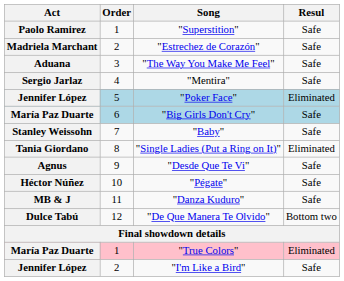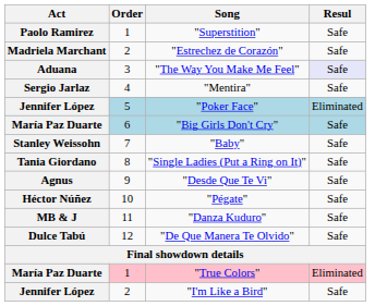 <table class="wikitable plainrowheaders" style="text-align:center">
 <tr>
 <th>Act</th>
 <th>Order</th>
 <th>Song</th>
 <th>Resul</th>
 </tr>
 <tr>
 <th>Paolo Ramirez</th>
 <td>1</td>
 <td>"<a href='#'>Superstition</a>"</td>
 <td>Safe</td>
 </tr>
 <tr>
 <th>Madriela Marchant</th>
 <td>2</td>
 <td>"<a href='#'>Estrechez de Corazón</a>"</td>
 <td>Safe</td>
 </tr>
 <tr>
 <th>Aduana</th>
 <td>3</td>
 <td>"<a href='#'>The Way You Make Me Feel</a>"</td>
-<td>Safe</td>
+<td style="background: lavender;">Safe</td>
 </tr>
 <tr>
 <th>Sergio Jarlaz</th>
 <td>4</td>
 <td>"Mentira"</td>
 <td>Safe</td>
 </tr>
 <tr bgcolor="lightblue">
 <th>Jennifer López</th>
 <td>5</td>
 <td>"<a href='#'>Poker Face</a>"</td>
 <td>Eliminated</td>
 </tr>
 <tr bgcolor="lightblue">
 <th>María Paz Duarte</th>
 <td>6</td>
 <td>"<a href='#'>Big Girls Don't Cry</a>"</td>
 <td>Safe</td>
 </tr>
 <tr>
 <th>Stanley Weissohn</th>
 <td>7</td>
 <td>"<a href='#'>Baby</a>"</td>
 <td>Safe</td>
 </tr>
 <tr>
 <th>Tania Giordano</th>
 <td>8</td>
 <td>"<a href='#'>Single Ladies (Put a Ring on It)</a>"</td>
-<td>Eliminated</td>
+<td>Safe</td>
 </tr>
 <tr>
 <th>Agnus</th>
 <td>9</td>
 <td>"<a href='#'>Desde Que Te Vi</a>"</td>
 <td>Safe</td>
 </tr>
 <tr>
 <th>Héctor Núñez</th>
 <td>10</td>
 <td>"<a href='#'>Pégate</a>"</td>
 <td>Safe</td>
 </tr>
 <tr>
 <th>MB & J</th>
 <td>11</td>
 <td>"<a href='#'>Danza Kuduro</a>"</td>
 <td>Safe</td>
 </tr>
 <tr>
 <th>Dulce Tabú</th>
 <td>12</td>
 <td>"<a href='#'>De Que Manera Te Olvido</a>"</td>
-<td>Bottom two</td>
+<td>Safe</td>
 </tr>
 <tr>
 <th colspan="6">Final showdown details</th>
 </tr>
 <tr bgcolor="pink">
 <th>María Paz Duarte</th>
 <td>1</td>
 <td>"<a href='#'>True Colors</a>"</td>
 <td>Eliminated</td>
 </tr>
 <tr>
 <th>Jennifer López</th>
 <td>2</td>
 <td>"<a href='#'>I'm Like a Bird</a>"</td>
 <td>Safe</td>
 </tr>
 </table>
